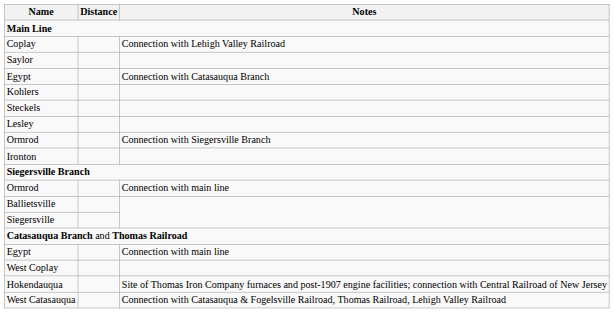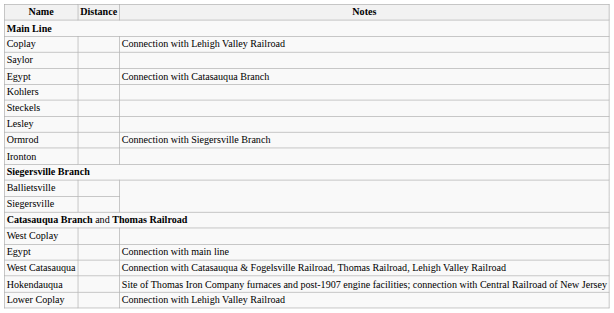 <table class="wikitable">
 <tr>
 <th>Name</th>
 <th>Distance</th>
 <th>Notes</th>
 </tr>
 <tr>
 <td colspan=3><strong>Main Line</strong></td>
 </tr>
 <tr>
 <td>Coplay</td>
 <td></td>
 <td>Connection with Lehigh Valley Railroad</td>
 </tr>
 <tr>
 <td>Saylor</td>
 <td></td>
 <td></td>
 </tr>
 <tr>
 <td>Egypt</td>
 <td></td>
 <td>Connection with Catasauqua Branch</td>
 </tr>
 <tr>
 <td>Kohlers</td>
 <td></td>
 <td></td>
 </tr>
 <tr>
 <td>Steckels</td>
 <td></td>
 <td></td>
 </tr>
 <tr>
 <td>Lesley</td>
 <td></td>
 <td></td>
 </tr>
 <tr>
 <td>Ormrod</td>
 <td></td>
 <td>Connection with Siegersville Branch</td>
 </tr>
 <tr>
 <td>Ironton</td>
 <td></td>
 </tr>
 <tr>
 <td colspan=3><strong>Siegersville Branch</strong></td>
 </tr>
 <tr>
-<td>Ormrod</td>
-<td></td>
-<td>Connection with main line</td>
-</tr>
-<tr>
 <td>Ballietsville</td>
 <td></td>
 </tr>
 <tr>
 <td>Siegersville</td>
 <td></td>
 </tr>
 <tr>
 <td colspan=3><strong>Catasauqua Branch</strong> and <strong>Thomas Railroad</strong></td>
 </tr>
 <tr>
+<td>West Coplay</td>
+<td></td>
+<td></td>
+</tr>
+<tr>
 <td>Egypt</td>
 <td></td>
 <td>Connection with main line</td>
 </tr>
 <tr>
-<td>West Coplay</td>
+<td>West Catasauqua</td>
 <td></td>
-<td></td>
+<td>Connection with Catasauqua & Fogelsville Railroad, Thomas Railroad, Lehigh Valley Railroad</td>
 </tr>
 <tr>
 <td>Hokendauqua</td>
 <td></td>
 <td>Site of Thomas Iron Company furnaces and post-1907 engine facilities; connection with Central Railroad of New Jersey</td>
 </tr>
 <tr>
-<td>West Catasauqua</td>
+<td>Lower Coplay</td>
 <td></td>
-<td>Connection with Catasauqua & Fogelsville Railroad, Thomas Railroad, Lehigh Valley Railroad</td>
+<td>Connection with Lehigh Valley Railroad</td>
 </tr>
 </table>
